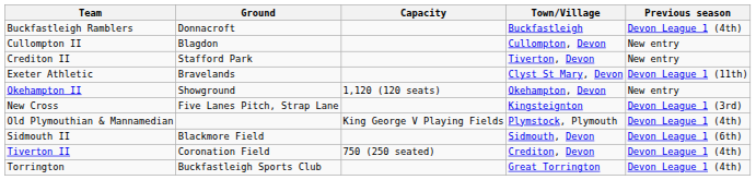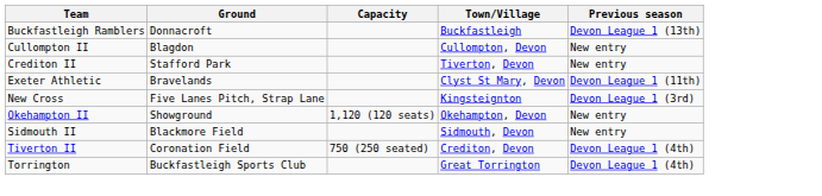 <table class="wikitable sortable">
 <tr>
 <th>Team</th>
 <th>Ground</th>
 <th>Capacity</th>
 <th>Town/Village</th>
 <th>Previous season</th>
 </tr>
 <tr>
 <td>Buckfastleigh Ramblers</td>
 <td>Donnacroft</td>
 <td></td>
 <td><a href='#'>Buckfastleigh</a></td>
-<td><a href='#'>Devon League 1</a> (4th)</td>
+<td><a href='#'>Devon League 1</a> (13th)</td>
 </tr>
 <tr>
 <td>Cullompton II</td>
 <td>Blagdon</td>
 <td></td>
 <td><a href='#'>Cullompton</a>, <a href='#'>Devon</a></td>
 <td>New entry</td>
 </tr>
 <tr>
 <td>Crediton II</td>
 <td>Stafford Park</td>
 <td></td>
 <td><a href='#'>Tiverton</a>, <a href='#'>Devon</a></td>
 <td>New entry</td>
 </tr>
 <tr>
 <td>Exeter Athletic</td>
 <td>Bravelands</td>
 <td></td>
 <td><a href='#'>Clyst St Mary</a>, <a href='#'>Devon</a></td>
 <td><a href='#'>Devon League 1</a> (11th)</td>
 </tr>
 <tr>
+<td>New Cross</td>
+<td>Five Lanes Pitch, Strap Lane</td>
+<td></td>
+<td><a href='#'>Kingsteignton</a></td>
+<td><a href='#'>Devon League 1</a> (3rd)</td>
+</tr>
+<tr>
 <td><a href='#'>Okehampton II</a></td>
 <td>Showground</td>
 <td>1,120 (120 seats)</td>
 <td><a href='#'>Okehampton</a>, <a href='#'>Devon</a></td>
 <td>New entry</td>
 </tr>
 <tr>
-<td>New Cross</td>
-<td>Five Lanes Pitch, Strap Lane</td>
-<td></td>
-<td><a href='#'>Kingsteignton</a></td>
-<td><a href='#'>Devon League 1</a> (3rd)</td>
-</tr>
-<tr>
-<td>Old Plymouthian & Mannamedian</td>
-<td></td>
-<td>King George V Playing Fields</td>
-<td><a href='#'>Plymstock</a>, Plymouth</td>
-<td><a href='#'>Devon League 1</a> (4th)</td>
-</tr>
-<tr>
 <td>Sidmouth II</td>
 <td>Blackmore Field</td>
 <td></td>
 <td><a href='#'>Sidmouth</a>, <a href='#'>Devon</a></td>
-<td><a href='#'>Devon League 1</a> (6th)</td>
+<td>New entry</td>
 </tr>
 <tr>
 <td><a href='#'>Tiverton II</a></td>
 <td>Coronation Field</td>
 <td>750 (250 seated)</td>
 <td><a href='#'>Crediton</a>, <a href='#'>Devon</a></td>
 <td><a href='#'>Devon League 1</a> (4th)</td>
 </tr>
 <tr>
 <td>Torrington</td>
 <td>Buckfastleigh Sports Club</td>
 <td></td>
 <td><a href='#'>Great Torrington</a></td>
 <td><a href='#'>Devon League 1</a> (4th)</td>
 </tr>
 </table>
